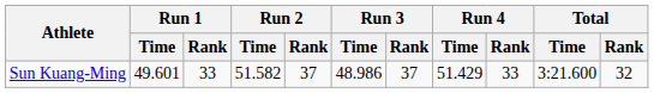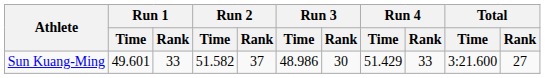 <table class="wikitable" border="1" style="font-size:90%">
 <tr>
 <th rowspan="2">Athlete</th>
 <th colspan="2">Run 1</th>
 <th colspan="2">Run 2</th>
 <th colspan="2">Run 3</th>
 <th colspan="2">Run 4</th>
 <th colspan="2">Total</th>
 </tr>
 <tr>
 <th>Time</th>
 <th>Rank</th>
 <th>Time</th>
 <th>Rank</th>
 <th>Time</th>
 <th>Rank</th>
 <th>Time</th>
 <th>Rank</th>
 <th>Time</th>
 <th>Rank</th>
 </tr>
 <tr>
 <td><a href='#'>Sun Kuang-Ming</a></td>
 <td align="center">49.601</td>
 <td align="center">33</td>
 <td align="center">51.582</td>
 <td align="center">37</td>
 <td align="center">48.986</td>
-<td align="center">37</td>
+<td align="center">30</td>
 <td align="center">51.429</td>
 <td align="center">33</td>
 <td align="center">3:21.600</td>
-<td align="center">32</td>
+<td align="center">27</td>
 </tr>
 </table>
